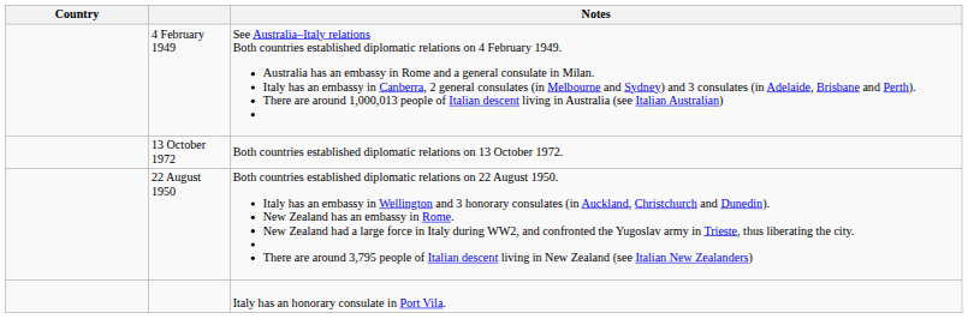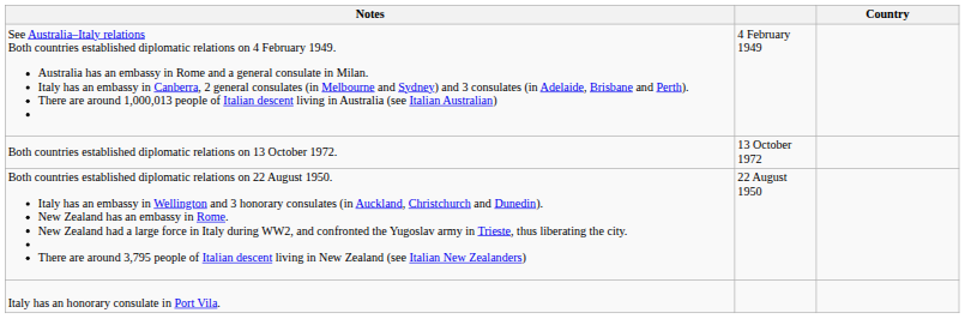 <table class="wikitable sortable" style="width:100%; margin:auto;">
 <tr>
+<th>Notes</th>
+<th style="width:100px;"></th>
 <th style="width:15%;">Country</th>
-<th style="width:100px;"></th>
-<th>Notes</th>
 </tr>
 <tr valign="top">
+<td>See <a href='#'>Australia–Italy relations</a><br>Both countries established diplomatic relations on 4 February 1949.<ul><li>Australia has an embassy in Rome and a general consulate in Milan.</li><li>Italy has an embassy in <a href='#'>Canberra</a>, 2 general consulates (in <a href='#'>Melbourne</a> and <a href='#'>Sydney</a>) and 3 consulates (in <a href='#'>Adelaide</a>, <a href='#'>Brisbane</a> and <a href='#'>Perth</a>).</li><li>There are around 1,000,013 people of <a href='#'>Italian descent</a> living in Australia (see <a href='#'>Italian Australian</a>)</li><li> </li></ul></td>
+<td>4 February 1949</td>
 <td></td>
-<td>4 February 1949</td>
-<td>See <a href='#'>Australia–Italy relations</a><br>Both countries established diplomatic relations on 4 February 1949.<ul><li>Australia has an embassy in Rome and a general consulate in Milan.</li><li>Italy has an embassy in <a href='#'>Canberra</a>, 2 general consulates (in <a href='#'>Melbourne</a> and <a href='#'>Sydney</a>) and 3 consulates (in <a href='#'>Adelaide</a>, <a href='#'>Brisbane</a> and <a href='#'>Perth</a>).</li><li>There are around 1,000,013 people of <a href='#'>Italian descent</a> living in Australia (see <a href='#'>Italian Australian</a>)</li><li> </li></ul></td>
 </tr>
 <tr>
+<td>Both countries established diplomatic relations on 13 October 1972.</td>
+<td>13 October 1972</td>
 <td></td>
-<td>13 October 1972</td>
-<td>Both countries established diplomatic relations on 13 October 1972.</td>
 </tr>
 <tr valign="top">
+<td>Both countries established diplomatic relations on 22 August 1950.<br><ul><li>Italy has an embassy in <a href='#'>Wellington</a> and 3 honorary consulates (in <a href='#'>Auckland</a>, <a href='#'>Christchurch</a> and <a href='#'>Dunedin</a>).</li><li>New Zealand has an embassy in <a href='#'>Rome</a>.</li><li>New Zealand had a large force in Italy during WW2, and confronted the Yugoslav army in <a href='#'>Trieste</a>, thus liberating the city.</li><li> </li><li>There are around 3,795 people of <a href='#'>Italian descent</a> living in New Zealand (see <a href='#'>Italian New Zealanders</a>)</li></ul></td>
+<td>22 August 1950</td>
 <td></td>
-<td>22 August 1950</td>
-<td>Both countries established diplomatic relations on 22 August 1950.<br><ul><li>Italy has an embassy in <a href='#'>Wellington</a> and 3 honorary consulates (in <a href='#'>Auckland</a>, <a href='#'>Christchurch</a> and <a href='#'>Dunedin</a>).</li><li>New Zealand has an embassy in <a href='#'>Rome</a>.</li><li>New Zealand had a large force in Italy during WW2, and confronted the Yugoslav army in <a href='#'>Trieste</a>, thus liberating the city.</li><li> </li><li>There are around 3,795 people of <a href='#'>Italian descent</a> living in New Zealand (see <a href='#'>Italian New Zealanders</a>)</li></ul></td>
 </tr>
 <tr valign="top">
+<td><br>Italy has an honorary consulate in <a href='#'>Port Vila</a>.</td>
 <td></td>
 <td></td>
-<td><br>Italy has an honorary consulate in <a href='#'>Port Vila</a>.</td>
 </tr>
 </table>
